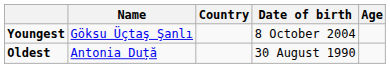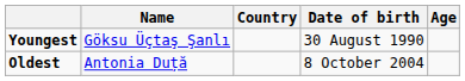 <table class="wikitable">
 <tr>
 <th></th>
 <th><strong>Name</strong></th>
 <th><strong>Country</strong></th>
 <th><strong>Date of birth</strong></th>
 <th><strong>Age</strong></th>
 </tr>
 <tr>
 <td><strong>Youngest</strong></td>
 <td><a href='#'>Göksu Üçtaş Şanlı</a></td>
 <td></td>
-<td>8 October 2004</td>
+<td>30 August 1990</td>
 <td></td>
 </tr>
 <tr>
 <td><strong>Oldest</strong></td>
 <td><a href='#'>Antonia Duță</a></td>
 <td></td>
-<td>30 August 1990</td>
+<td>8 October 2004</td>
 <td></td>
 </tr>
 </table>
